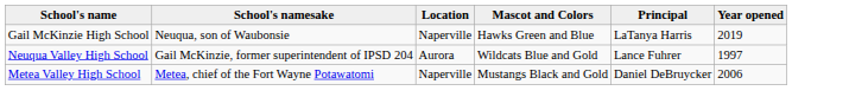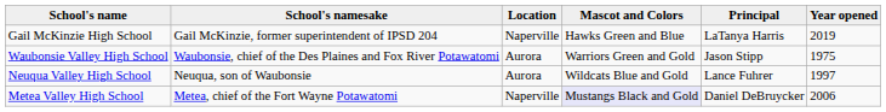 <table class="wikitable">
 <tr>
 <th style="background:#efefef;">School's name</th>
 <th style="background:#efefef;">School's namesake</th>
 <th style="background:#efefef;">Location</th>
 <th style="background:#efefef;">Mascot and Colors</th>
 <th style="background:#efefef;">Principal</th>
 <th style="background:#efefef;">Year opened</th>
 </tr>
 <tr>
 <td>Gail McKinzie High School</td>
-<td>Neuqua, son of Waubonsie</td>
+<td>Gail McKinzie, former superintendent of IPSD 204</td>
 <td>Naperville</td>
 <td>Hawks Green and Blue</td>
 <td>LaTanya Harris</td>
 <td>2019</td>
 </tr>
 <tr>
+<td><a href='#'>Waubonsie Valley High School</a></td>
+<td><a href='#'>Waubonsie</a>, chief of the Des Plaines and Fox River <a href='#'>Potawatomi</a></td>
+<td>Aurora</td>
+<td>Warriors Green and Gold</td>
+<td>Jason Stipp</td>
+<td>1975</td>
+</tr>
+<tr>
 <td><a href='#'>Neuqua Valley High School</a></td>
-<td>Gail McKinzie, former superintendent of IPSD 204</td>
+<td>Neuqua, son of Waubonsie</td>
 <td>Aurora</td>
 <td>Wildcats Blue and Gold</td>
 <td>Lance Fuhrer</td>
 <td>1997</td>
 </tr>
 <tr>
 <td><a href='#'>Metea Valley High School</a></td>
 <td><a href='#'>Metea</a>, chief of the Fort Wayne <a href='#'>Potawatomi</a></td>
 <td>Naperville</td>
-<td>Mustangs Black and Gold</td>
+<td style="background: lavender;">Mustangs Black and Gold</td>
 <td>Daniel DeBruycker</td>
 <td>2006</td>
 </tr>
 </table>
